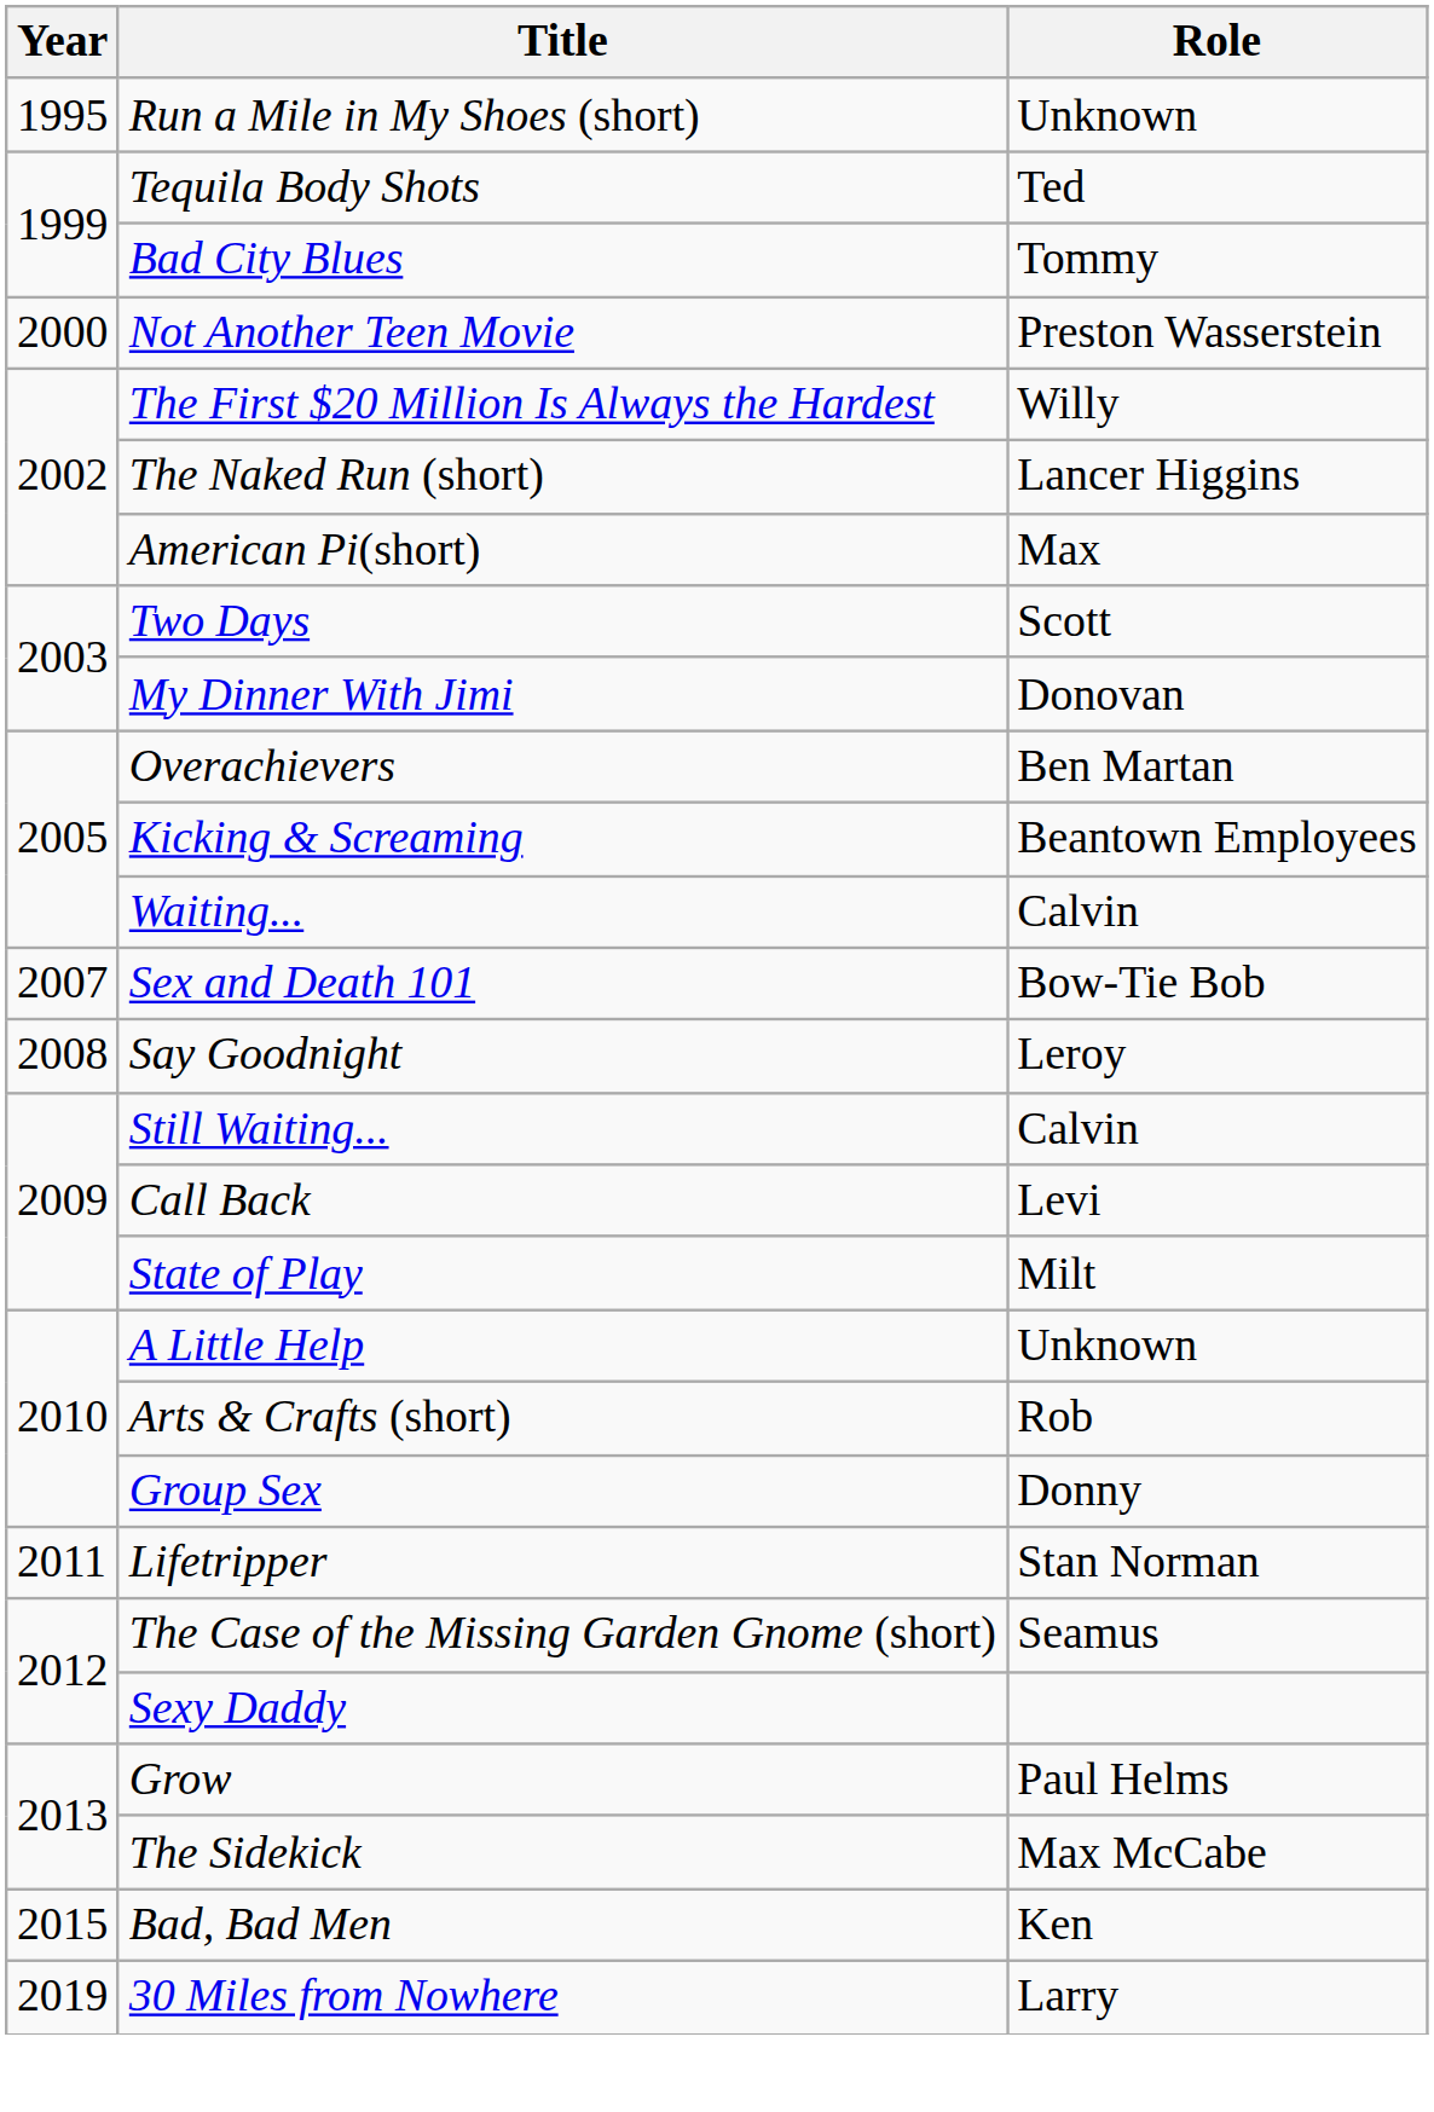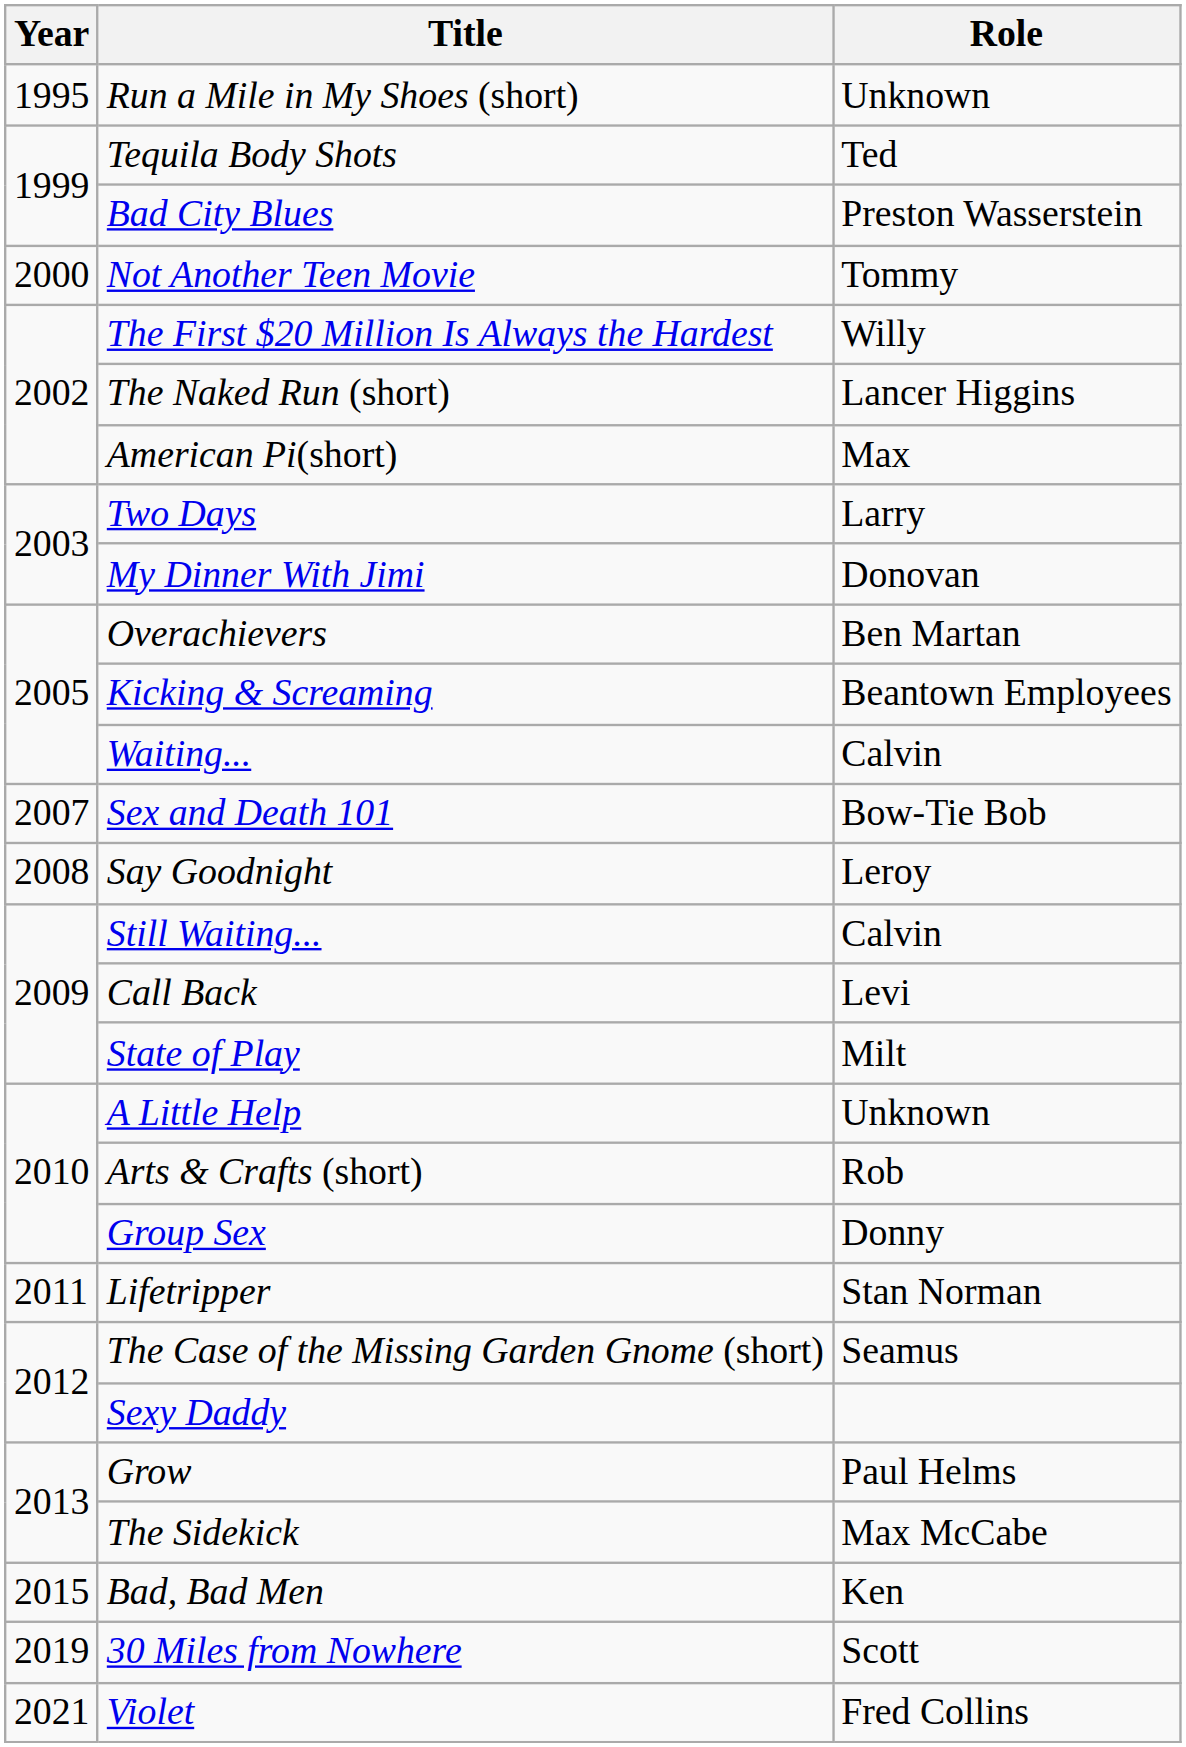 <table class="wikitable sortable">
 <tr>
 <th>Year</th>
 <th>Title</th>
 <th>Role</th>
 </tr>
 <tr>
 <td>1995</td>
 <td><em>Run a Mile in My Shoes</em>  (short)</td>
 <td>Unknown</td>
 </tr>
 <tr>
 <td rowspan=2>1999</td>
 <td><em>Tequila Body Shots</em></td>
 <td>Ted</td>
 </tr>
 <tr>
 <td><em><a href='#'>Bad City Blues</a></em></td>
-<td>Tommy</td>
+<td>Preston Wasserstein</td>
 </tr>
 <tr>
 <td>2000</td>
 <td><em><a href='#'>Not Another Teen Movie</a></em></td>
-<td>Preston Wasserstein</td>
+<td>Tommy</td>
 </tr>
 <tr>
 <td rowspan=3>2002</td>
 <td><em><a href='#'>The First $20 Million Is Always the Hardest</a></em></td>
 <td>Willy</td>
 </tr>
 <tr>
 <td><em>The Naked Run</em> (short)</td>
 <td>Lancer Higgins</td>
 </tr>
 <tr>
 <td><em>American Pi</em>(short)</td>
 <td>Max</td>
 </tr>
 <tr>
 <td rowspan=2>2003</td>
 <td><em><a href='#'>Two Days</a></em></td>
-<td>Scott</td>
+<td>Larry</td>
 </tr>
 <tr>
 <td><em><a href='#'>My Dinner With Jimi</a></em></td>
 <td>Donovan</td>
 </tr>
 <tr>
 <td rowspan=3>2005</td>
 <td><em>Overachievers</em></td>
 <td>Ben Martan</td>
 </tr>
 <tr>
 <td><a href='#'><em>Kicking & Screaming</em></a></td>
 <td>Beantown Employees</td>
 </tr>
 <tr>
 <td><a href='#'><em>Waiting...</em></a></td>
 <td>Calvin</td>
 </tr>
 <tr>
 <td>2007</td>
 <td><em><a href='#'>Sex and Death 101</a></em></td>
 <td>Bow-Tie Bob</td>
 </tr>
 <tr>
 <td>2008</td>
 <td><em>Say Goodnight</em></td>
 <td>Leroy</td>
 </tr>
 <tr>
 <td rowspan=3>2009</td>
 <td><em><a href='#'>Still Waiting...</a></em></td>
 <td>Calvin</td>
 </tr>
 <tr>
 <td><em>Call Back</em></td>
 <td>Levi</td>
 </tr>
 <tr>
 <td><em><a href='#'>State of Play</a></em></td>
 <td>Milt</td>
 </tr>
 <tr>
 <td rowspan=3>2010</td>
 <td><em><a href='#'>A Little Help</a></em></td>
 <td>Unknown</td>
 </tr>
 <tr>
 <td><em>Arts & Crafts</em> (short)</td>
 <td>Rob</td>
 </tr>
 <tr>
 <td><a href='#'><em>Group Sex</em></a></td>
 <td>Donny</td>
 </tr>
 <tr>
 <td>2011</td>
 <td><em>Lifetripper</em></td>
 <td>Stan Norman</td>
 </tr>
 <tr>
 <td rowspan=2>2012</td>
 <td><em>The Case of the Missing Garden Gnome</em> (short)</td>
 <td>Seamus</td>
 </tr>
 <tr>
 <td><em><a href='#'>Sexy Daddy</a></em></td>
 <td></td>
 </tr>
 <tr>
 <td rowspan=2>2013</td>
 <td><em>Grow</em></td>
 <td>Paul Helms</td>
 </tr>
 <tr>
 <td><em>The Sidekick</em></td>
 <td>Max McCabe</td>
 </tr>
 <tr>
 <td>2015</td>
 <td><em>Bad, Bad Men</em></td>
 <td>Ken</td>
 </tr>
 <tr>
 <td>2019</td>
 <td><em><a href='#'>30 Miles from Nowhere</a></em></td>
-<td>Larry</td>
+<td>Scott</td>
+</tr>
+<tr>
+<td>2021</td>
+<td><em><a href='#'>Violet</a></em></td>
+<td>Fred Collins</td>
 </tr>
 </table>
